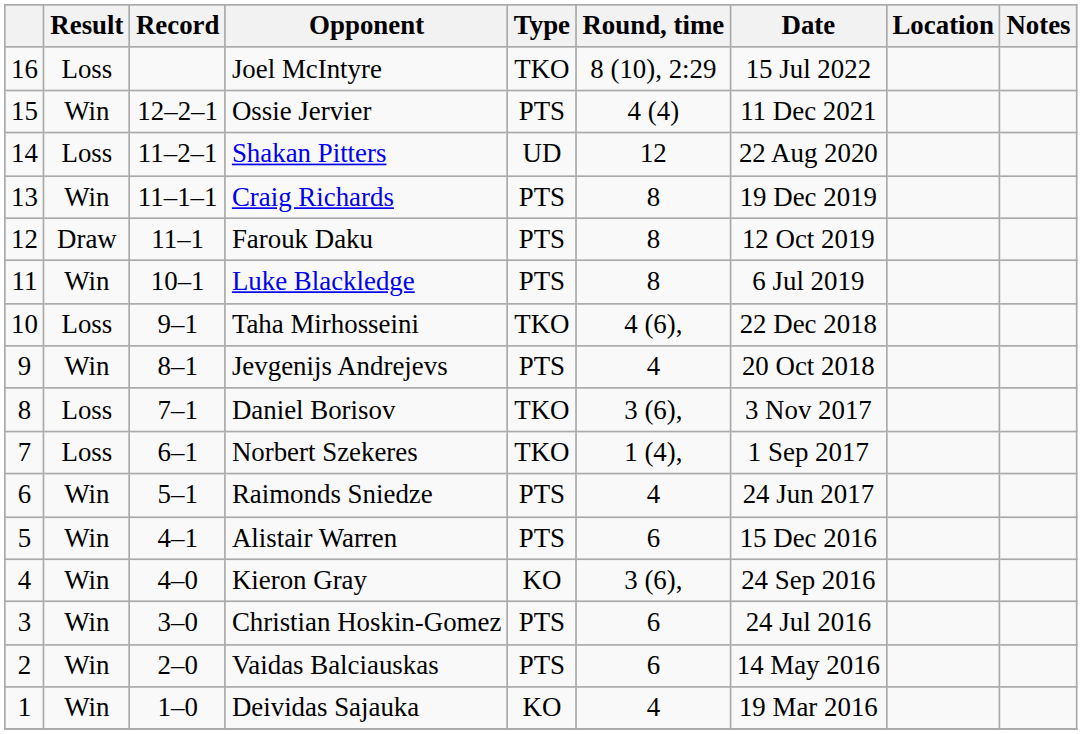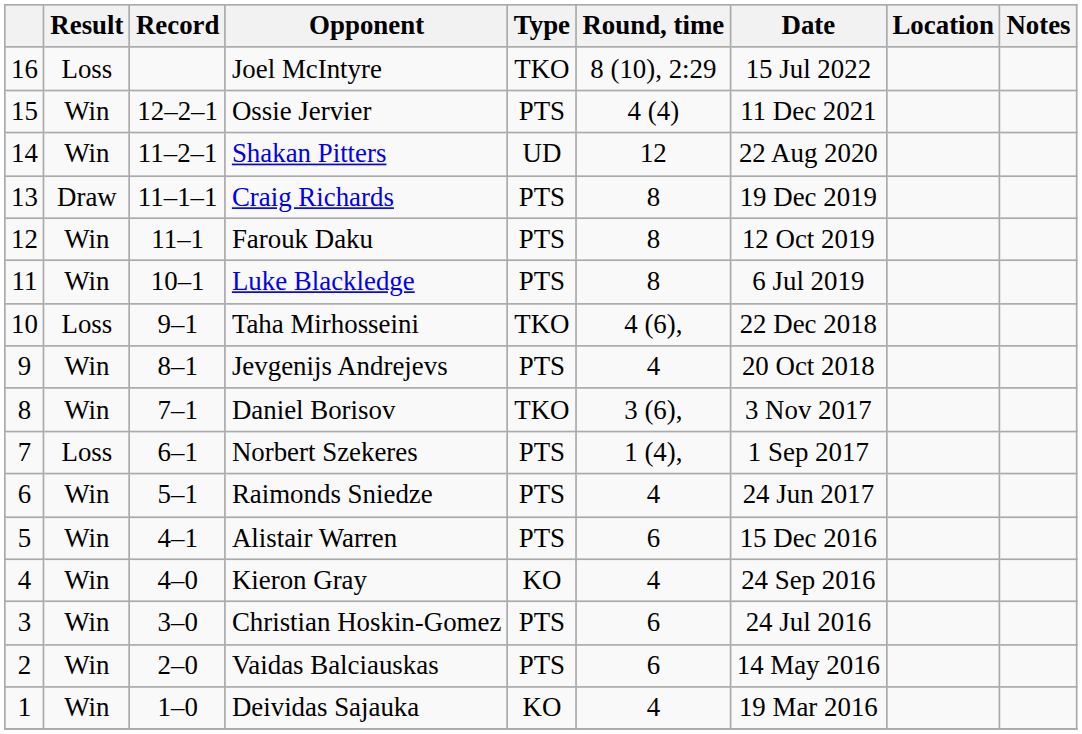 <table class="wikitable" style="text-align:center; font-size:100%">
 <tr>
 <th></th>
 <th>Result</th>
 <th>Record</th>
 <th>Opponent</th>
 <th>Type</th>
 <th>Round, time</th>
 <th>Date</th>
 <th>Location</th>
 <th>Notes</th>
 </tr>
 <tr>
 <td>16</td>
 <td>Loss</td>
 <td></td>
 <td align=left> Joel McIntyre</td>
 <td>TKO</td>
 <td>8 (10), 2:29</td>
 <td>15 Jul 2022</td>
 <td align=left></td>
 <td align=left></td>
 </tr>
 <tr>
 <td>15</td>
 <td>Win</td>
 <td>12–2–1</td>
 <td align=left> Ossie Jervier</td>
 <td>PTS</td>
 <td>4 (4)</td>
 <td>11 Dec 2021</td>
 <td align=left></td>
 <td></td>
 </tr>
 <tr>
 <td>14</td>
-<td>Loss</td>
+<td>Win</td>
 <td>11–2–1</td>
 <td align=left> <a href='#'>Shakan Pitters</a></td>
 <td>UD</td>
 <td>12</td>
 <td>22 Aug 2020</td>
 <td align=left></td>
 <td align=left></td>
 </tr>
 <tr>
 <td>13</td>
-<td>Win</td>
+<td>Draw</td>
 <td>11–1–1</td>
 <td align=left> <a href='#'>Craig Richards</a></td>
 <td>PTS</td>
 <td>8</td>
 <td>19 Dec 2019</td>
 <td align=left></td>
 <td></td>
 </tr>
 <tr>
 <td>12</td>
-<td>Draw</td>
+<td>Win</td>
 <td>11–1</td>
 <td align=left> Farouk Daku</td>
 <td>PTS</td>
 <td>8</td>
 <td>12 Oct 2019</td>
 <td align=left></td>
 <td></td>
 </tr>
 <tr>
 <td>11</td>
 <td>Win</td>
 <td>10–1</td>
 <td align=left> <a href='#'>Luke Blackledge</a></td>
 <td>PTS</td>
 <td>8</td>
 <td>6 Jul 2019</td>
 <td align=left></td>
 <td></td>
 </tr>
 <tr>
 <td>10</td>
 <td>Loss</td>
 <td>9–1</td>
 <td align=left> Taha Mirhosseini</td>
 <td>TKO</td>
 <td>4 (6), </td>
 <td>22 Dec 2018</td>
 <td align=left></td>
 <td></td>
 </tr>
 <tr>
 <td>9</td>
 <td>Win</td>
 <td>8–1</td>
 <td align=left> Jevgenijs Andrejevs</td>
 <td>PTS</td>
 <td>4</td>
 <td>20 Oct 2018</td>
 <td align=left></td>
 <td></td>
 </tr>
 <tr>
 <td>8</td>
-<td>Loss</td>
+<td>Win</td>
 <td>7–1</td>
 <td align=left> Daniel Borisov</td>
 <td>TKO</td>
 <td>3 (6), </td>
 <td>3 Nov 2017</td>
 <td align=left></td>
 <td></td>
 </tr>
 <tr>
 <td>7</td>
 <td>Loss</td>
 <td>6–1</td>
 <td align=left> Norbert Szekeres</td>
-<td>TKO</td>
+<td>PTS</td>
 <td>1 (4), </td>
 <td>1 Sep 2017</td>
 <td align=left></td>
 <td></td>
 </tr>
 <tr>
 <td>6</td>
 <td>Win</td>
 <td>5–1</td>
 <td align=left> Raimonds Sniedze</td>
 <td>PTS</td>
 <td>4</td>
 <td>24 Jun 2017</td>
 <td align=left></td>
 <td></td>
 </tr>
 <tr>
 <td>5</td>
 <td>Win</td>
 <td>4–1</td>
 <td align=left> Alistair Warren</td>
 <td>PTS</td>
 <td>6</td>
 <td>15 Dec 2016</td>
 <td align=left></td>
 <td></td>
 </tr>
 <tr>
 <td>4</td>
 <td>Win</td>
 <td>4–0</td>
 <td align=left> Kieron Gray</td>
 <td>KO</td>
-<td>3 (6), </td>
+<td>4</td>
 <td>24 Sep 2016</td>
 <td align=left></td>
 <td></td>
 </tr>
 <tr>
 <td>3</td>
 <td>Win</td>
 <td>3–0</td>
 <td align=left> Christian Hoskin-Gomez</td>
 <td>PTS</td>
 <td>6</td>
 <td>24 Jul 2016</td>
 <td align=left></td>
 <td></td>
 </tr>
 <tr>
 <td>2</td>
 <td>Win</td>
 <td>2–0</td>
 <td align=left> Vaidas Balciauskas</td>
 <td>PTS</td>
 <td>6</td>
 <td>14 May 2016</td>
 <td align=left></td>
 <td></td>
 </tr>
 <tr>
 <td>1</td>
 <td>Win</td>
 <td>1–0</td>
 <td align=left> Deividas Sajauka</td>
 <td>KO</td>
 <td>4</td>
 <td>19 Mar 2016</td>
 <td align=left></td>
 <td></td>
 </tr>
 <tr>
 </tr>
 </table>
